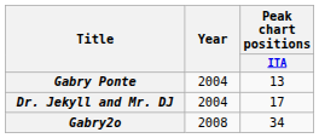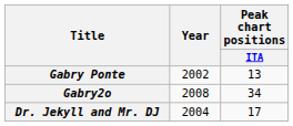 <table class="wikitable plainrowheaders" style="text-align:center;">
 <tr>
 <th scope="col" rowspan="2" style="width:14em;">Title</th>
 <th scope="col" rowspan="2" style="width:4em;">Year</th>
 <th scope="col">Peak chart positions</th>
 </tr>
 <tr>
 <th scope="col" style="width:3em;font-size:85%;"><a href='#'>ITA</a><br></th>
 </tr>
 <tr>
 <th scope="row"><em>Gabry Ponte</em></th>
-<td>2004</td>
+<td>2002</td>
 <td>13</td>
+</tr>
+<tr>
+<th scope="row"><em>Gabry2o</em></th>
+<td>2008</td>
+<td>34</td>
 </tr>
 <tr>
 <th scope="row"><em>Dr. Jekyll and Mr. DJ</em></th>
 <td>2004</td>
 <td>17</td>
 </tr>
-<tr>
-<th scope="row"><em>Gabry2o</em></th>
-<td>2008</td>
-<td>34</td>
-</tr>
 </table>
